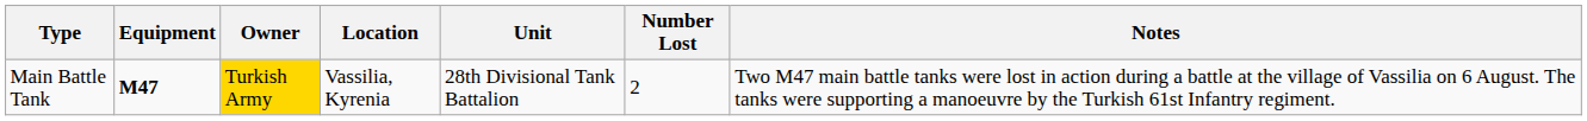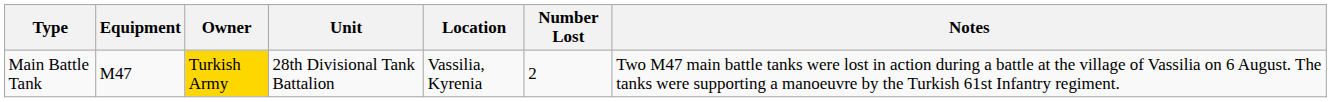 <table class="wikitable">
 <tr>
 <th>Type</th>
 <th>Equipment</th>
 <th>Owner</th>
+<th>Unit</th>
 <th>Location</th>
-<th>Unit</th>
 <th>Number Lost</th>
 <th>Notes</th>
 </tr>
 <tr>
 <td>Main Battle Tank</td>
-<td><strong>M47</strong></td>
+<td>M47</td>
 <td style="background: gold;">Turkish Army</td>
+<td>28th Divisional Tank Battalion</td>
 <td>Vassilia, Kyrenia</td>
-<td>28th Divisional Tank Battalion</td>
 <td>2</td>
 <td>Two M47 main battle tanks were lost in action during a battle at the village of Vassilia on 6 August. The tanks were supporting a manoeuvre by the Turkish 61st Infantry regiment.</td>
 </tr>
 </table>
